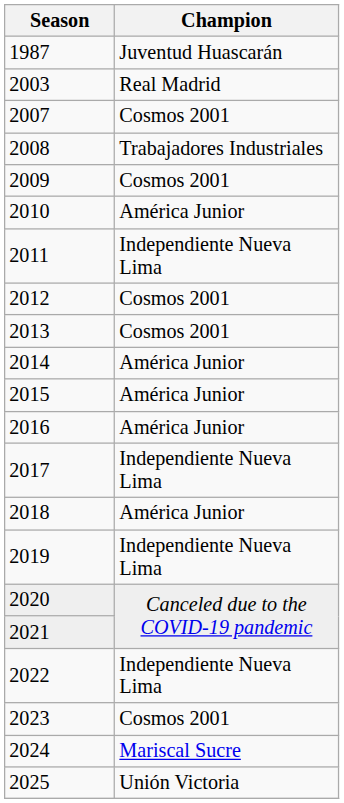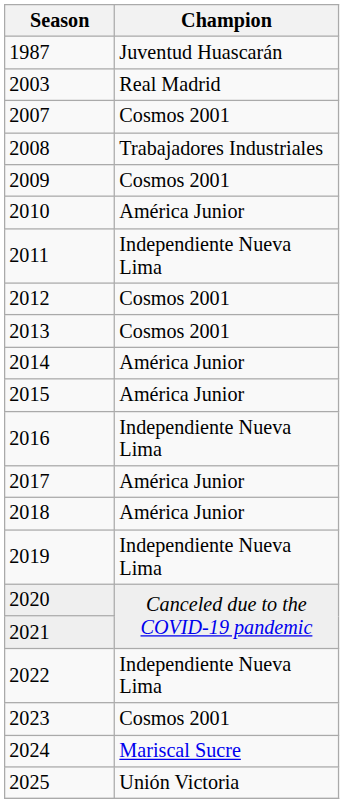 <table class="wikitable sortable">
 <tr>
 <th width=80px>Season</th>
 <th width=170px>Champion</th>
 </tr>
 <tr>
 <td>1987</td>
 <td>Juventud Huascarán</td>
 </tr>
 <tr>
 <td>2003</td>
 <td>Real Madrid</td>
 </tr>
 <tr>
 <td>2007</td>
 <td>Cosmos 2001</td>
 </tr>
 <tr>
 <td>2008</td>
 <td>Trabajadores Industriales</td>
 </tr>
 <tr>
 <td>2009</td>
 <td>Cosmos 2001</td>
 </tr>
 <tr>
 <td>2010</td>
 <td>América Junior</td>
 </tr>
 <tr>
 <td>2011</td>
 <td>Independiente Nueva Lima</td>
 </tr>
 <tr>
 <td>2012</td>
 <td>Cosmos 2001</td>
 </tr>
 <tr>
 <td>2013</td>
 <td>Cosmos 2001</td>
 </tr>
 <tr>
 <td>2014</td>
 <td>América Junior</td>
 </tr>
 <tr>
 <td>2015</td>
 <td>América Junior</td>
 </tr>
 <tr>
 <td>2016</td>
-<td>América Junior</td>
+<td>Independiente Nueva Lima</td>
 </tr>
 <tr>
 <td>2017</td>
-<td>Independiente Nueva Lima</td>
+<td>América Junior</td>
 </tr>
 <tr>
 <td>2018</td>
 <td>América Junior</td>
 </tr>
 <tr>
 <td>2019</td>
 <td>Independiente Nueva Lima</td>
 </tr>
 <tr bgcolor=#efefef>
 <td>2020</td>
 <td rowspan=2 colspan="1" align=center><em>Canceled due to the <a href='#'>COVID-19 pandemic</a></em></td>
 </tr>
 <tr bgcolor=#efefef>
 <td>2021</td>
 </tr>
 <tr>
 <td>2022</td>
 <td>Independiente Nueva Lima</td>
 </tr>
 <tr>
 <td>2023</td>
 <td>Cosmos 2001</td>
 </tr>
 <tr>
 <td>2024</td>
 <td><a href='#'>Mariscal Sucre</a></td>
 </tr>
 <tr>
 <td>2025</td>
 <td>Unión Victoria</td>
 </tr>
 <tr>
 </tr>
 </table>
